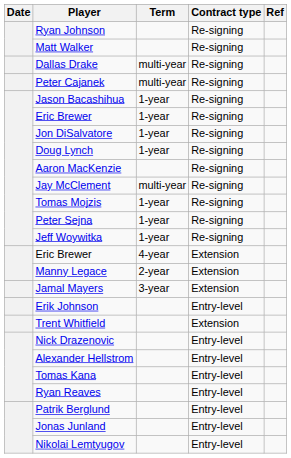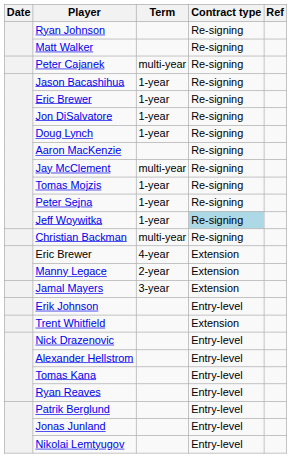 <table class="wikitable plainrowheaders">
 <tr style="background:#ddd; text-align:center;">
 <th>Date</th>
 <th>Player</th>
 <th>Term</th>
 <th>Contract type</th>
 <th>Ref</th>
 </tr>
 <tr>
 <th scope="row" rowspan=2></th>
 <td><a href='#'>Ryan Johnson</a></td>
 <td></td>
 <td>Re-signing</td>
 <td></td>
 </tr>
 <tr>
 <td><a href='#'>Matt Walker</a></td>
 <td></td>
-<td>Re-signing</td>
-<td></td>
-</tr>
-<tr>
-<th scope="row"></th>
-<td><a href='#'>Dallas Drake</a></td>
-<td>multi-year</td>
 <td>Re-signing</td>
 <td></td>
 </tr>
 <tr>
 <th scope="row"></th>
 <td><a href='#'>Peter Cajanek</a></td>
 <td>multi-year</td>
 <td>Re-signing</td>
 <td></td>
 </tr>
 <tr>
 <th scope="row" rowspan=9></th>
 <td><a href='#'>Jason Bacashihua</a></td>
 <td>1-year</td>
 <td>Re-signing</td>
 <td></td>
 </tr>
 <tr>
 <td><a href='#'>Eric Brewer</a></td>
 <td>1-year</td>
 <td>Re-signing</td>
 <td></td>
 </tr>
 <tr>
 <td><a href='#'>Jon DiSalvatore</a></td>
 <td>1-year</td>
 <td>Re-signing</td>
 <td></td>
 </tr>
 <tr>
 <td><a href='#'>Doug Lynch</a></td>
 <td>1-year</td>
 <td>Re-signing</td>
 <td></td>
 </tr>
 <tr>
 <td><a href='#'>Aaron MacKenzie</a></td>
 <td></td>
 <td>Re-signing</td>
 <td></td>
 </tr>
 <tr>
 <td><a href='#'>Jay McClement</a></td>
 <td>multi-year</td>
 <td>Re-signing</td>
 <td></td>
 </tr>
 <tr>
 <td><a href='#'>Tomas Mojzis</a></td>
 <td>1-year</td>
 <td>Re-signing</td>
 <td></td>
 </tr>
 <tr>
 <td><a href='#'>Peter Sejna</a></td>
 <td>1-year</td>
 <td>Re-signing</td>
 <td></td>
 </tr>
 <tr>
 <td><a href='#'>Jeff Woywitka</a></td>
 <td>1-year</td>
+<td style="background: lightblue;">Re-signing</td>
+<td></td>
+</tr>
+<tr>
+<th scope="row"></th>
+<td><a href='#'>Christian Backman</a></td>
+<td>multi-year</td>
 <td>Re-signing</td>
 <td></td>
 </tr>
 <tr>
 <th scope="row" rowspan=2></th>
 <td>Eric Brewer</td>
 <td>4-year</td>
 <td>Extension</td>
 <td></td>
 </tr>
 <tr>
 <td><a href='#'>Manny Legace</a></td>
 <td>2-year</td>
 <td>Extension</td>
 <td></td>
 </tr>
 <tr>
 <th scope="row"></th>
 <td><a href='#'>Jamal Mayers</a></td>
 <td>3-year</td>
 <td>Extension</td>
 <td></td>
 </tr>
 <tr>
 <th scope="row"></th>
 <td><a href='#'>Erik Johnson</a></td>
 <td></td>
 <td>Entry-level</td>
 <td></td>
 </tr>
 <tr>
 <th scope="row"></th>
 <td><a href='#'>Trent Whitfield</a></td>
 <td></td>
 <td>Extension</td>
 <td></td>
 </tr>
 <tr>
 <th scope="row" rowspan=4></th>
 <td><a href='#'>Nick Drazenovic</a></td>
 <td></td>
 <td>Entry-level</td>
 <td></td>
 </tr>
 <tr>
 <td><a href='#'>Alexander Hellstrom</a></td>
 <td></td>
 <td>Entry-level</td>
 <td></td>
 </tr>
 <tr>
 <td><a href='#'>Tomas Kana</a></td>
 <td></td>
 <td>Entry-level</td>
 <td></td>
 </tr>
 <tr>
 <td><a href='#'>Ryan Reaves</a></td>
 <td></td>
 <td>Entry-level</td>
 <td></td>
 </tr>
 <tr>
 <th scope="row" rowspan=3></th>
 <td><a href='#'>Patrik Berglund</a></td>
 <td></td>
 <td>Entry-level</td>
 <td></td>
 </tr>
 <tr>
 <td><a href='#'>Jonas Junland</a></td>
 <td></td>
 <td>Entry-level</td>
 <td></td>
 </tr>
 <tr>
 <td><a href='#'>Nikolai Lemtyugov</a></td>
 <td></td>
 <td>Entry-level</td>
 <td></td>
 </tr>
 </table>
